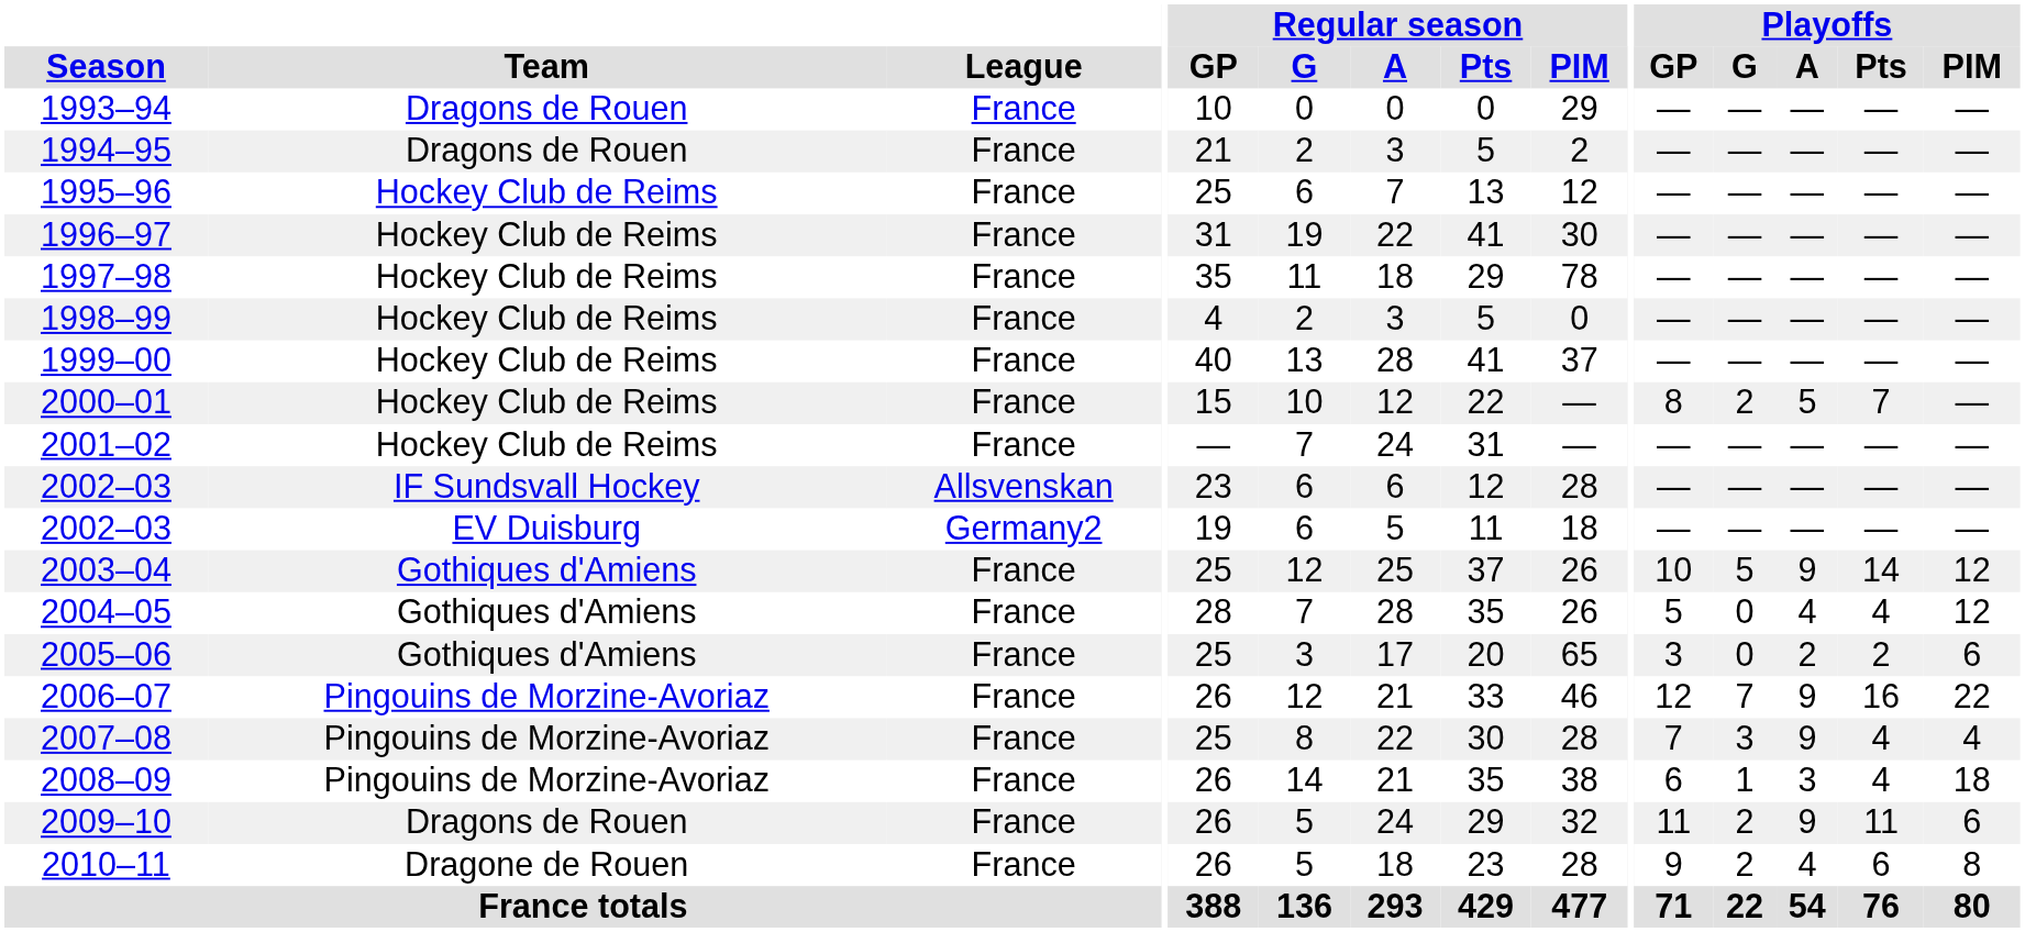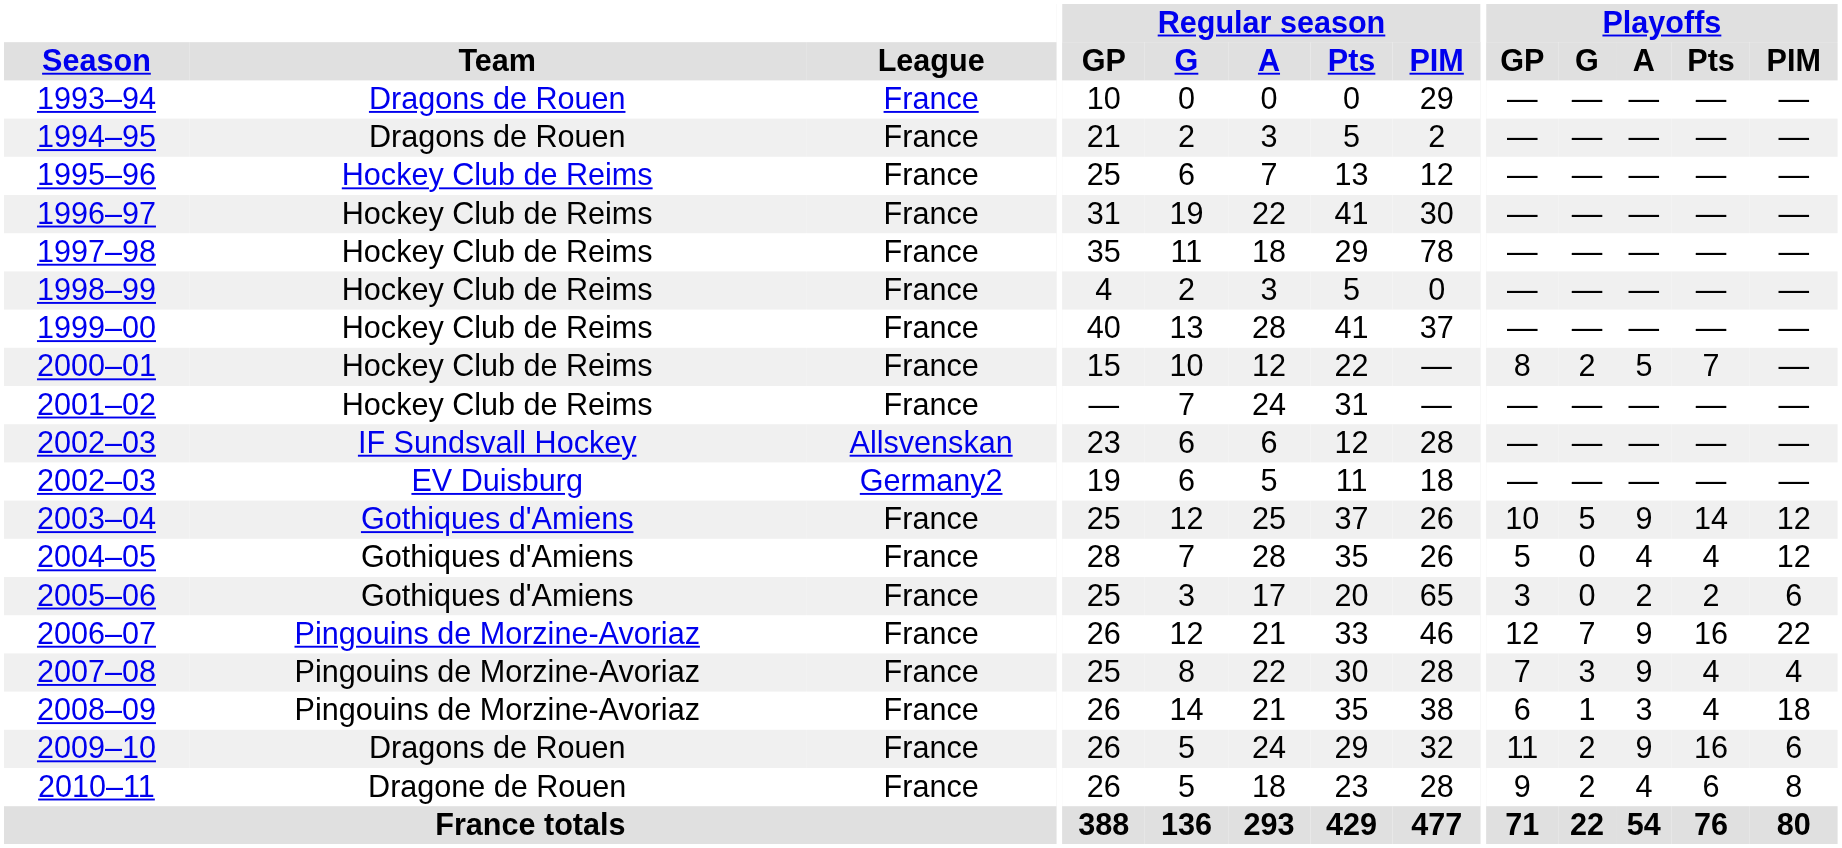 <table border="0" cellpadding="1" cellspacing="0" style="text-align:center; width:60em">
 <tr bgcolor="#e0e0e0">
 <th colspan="3" bgcolor="#ffffff"></th>
 <th rowspan="99" bgcolor="#ffffff"></th>
 <th colspan="5"><a href='#'>Regular season</a></th>
 <th rowspan="99" bgcolor="#ffffff"></th>
 <th colspan="5"><a href='#'>Playoffs</a></th>
 </tr>
 <tr bgcolor="#e0e0e0">
 <th><a href='#'>Season</a></th>
 <th>Team</th>
 <th>League</th>
 <th>GP</th>
 <th><a href='#'>G</a></th>
 <th><a href='#'>A</a></th>
 <th><a href='#'>Pts</a></th>
 <th><a href='#'>PIM</a></th>
 <th>GP</th>
 <th>G</th>
 <th>A</th>
 <th>Pts</th>
 <th>PIM</th>
 </tr>
 <tr>
 <td><a href='#'>1993–94</a></td>
 <td><a href='#'>Dragons de Rouen</a></td>
 <td><a href='#'>France</a></td>
 <td>10</td>
 <td>0</td>
 <td>0</td>
 <td>0</td>
 <td>29</td>
 <td>—</td>
 <td>—</td>
 <td>—</td>
 <td>—</td>
 <td>—</td>
 </tr>
 <tr bgcolor="#f0f0f0">
 <td><a href='#'>1994–95</a></td>
 <td>Dragons de Rouen</td>
 <td>France</td>
 <td>21</td>
 <td>2</td>
 <td>3</td>
 <td>5</td>
 <td>2</td>
 <td>—</td>
 <td>—</td>
 <td>—</td>
 <td>—</td>
 <td>—</td>
 </tr>
 <tr>
 <td><a href='#'>1995–96</a></td>
 <td><a href='#'>Hockey Club de Reims</a></td>
 <td>France</td>
 <td>25</td>
 <td>6</td>
 <td>7</td>
 <td>13</td>
 <td>12</td>
 <td>—</td>
 <td>—</td>
 <td>—</td>
 <td>—</td>
 <td>—</td>
 </tr>
 <tr bgcolor="#f0f0f0">
 <td><a href='#'>1996–97</a></td>
 <td>Hockey Club de Reims</td>
 <td>France</td>
 <td>31</td>
 <td>19</td>
 <td>22</td>
 <td>41</td>
 <td>30</td>
 <td>—</td>
 <td>—</td>
 <td>—</td>
 <td>—</td>
 <td>—</td>
 </tr>
 <tr>
 <td><a href='#'>1997–98</a></td>
 <td>Hockey Club de Reims</td>
 <td>France</td>
 <td>35</td>
 <td>11</td>
 <td>18</td>
 <td>29</td>
 <td>78</td>
 <td>—</td>
 <td>—</td>
 <td>—</td>
 <td>—</td>
 <td>—</td>
 </tr>
 <tr bgcolor="#f0f0f0">
 <td><a href='#'>1998–99</a></td>
 <td>Hockey Club de Reims</td>
 <td>France</td>
 <td>4</td>
 <td>2</td>
 <td>3</td>
 <td>5</td>
 <td>0</td>
 <td>—</td>
 <td>—</td>
 <td>—</td>
 <td>—</td>
 <td>—</td>
 </tr>
 <tr>
 <td><a href='#'>1999–00</a></td>
 <td>Hockey Club de Reims</td>
 <td>France</td>
 <td>40</td>
 <td>13</td>
 <td>28</td>
 <td>41</td>
 <td>37</td>
 <td>—</td>
 <td>—</td>
 <td>—</td>
 <td>—</td>
 <td>—</td>
 </tr>
 <tr bgcolor="#f0f0f0">
 <td><a href='#'>2000–01</a></td>
 <td>Hockey Club de Reims</td>
 <td>France</td>
 <td>15</td>
 <td>10</td>
 <td>12</td>
 <td>22</td>
 <td>—</td>
 <td>8</td>
 <td>2</td>
 <td>5</td>
 <td>7</td>
 <td>—</td>
 </tr>
 <tr>
 <td><a href='#'>2001–02</a></td>
 <td>Hockey Club de Reims</td>
 <td>France</td>
 <td>—</td>
 <td>7</td>
 <td>24</td>
 <td>31</td>
 <td>—</td>
 <td>—</td>
 <td>—</td>
 <td>—</td>
 <td>—</td>
 <td>—</td>
 </tr>
 <tr bgcolor="#f0f0f0">
 <td><a href='#'>2002–03</a></td>
 <td><a href='#'>IF Sundsvall Hockey</a></td>
 <td><a href='#'>Allsvenskan</a></td>
 <td>23</td>
 <td>6</td>
 <td>6</td>
 <td>12</td>
 <td>28</td>
 <td>—</td>
 <td>—</td>
 <td>—</td>
 <td>—</td>
 <td>—</td>
 </tr>
 <tr>
 <td><a href='#'>2002–03</a></td>
 <td><a href='#'>EV Duisburg</a></td>
 <td><a href='#'>Germany2</a></td>
 <td>19</td>
 <td>6</td>
 <td>5</td>
 <td>11</td>
 <td>18</td>
 <td>—</td>
 <td>—</td>
 <td>—</td>
 <td>—</td>
 <td>—</td>
 </tr>
 <tr bgcolor="#f0f0f0">
 <td><a href='#'>2003–04</a></td>
 <td><a href='#'>Gothiques d'Amiens</a></td>
 <td>France</td>
 <td>25</td>
 <td>12</td>
 <td>25</td>
 <td>37</td>
 <td>26</td>
 <td>10</td>
 <td>5</td>
 <td>9</td>
 <td>14</td>
 <td>12</td>
 </tr>
 <tr>
 <td><a href='#'>2004–05</a></td>
 <td>Gothiques d'Amiens</td>
 <td>France</td>
 <td>28</td>
 <td>7</td>
 <td>28</td>
 <td>35</td>
 <td>26</td>
 <td>5</td>
 <td>0</td>
 <td>4</td>
 <td>4</td>
 <td>12</td>
 </tr>
 <tr bgcolor="#f0f0f0">
 <td><a href='#'>2005–06</a></td>
 <td>Gothiques d'Amiens</td>
 <td>France</td>
 <td>25</td>
 <td>3</td>
 <td>17</td>
 <td>20</td>
 <td>65</td>
 <td>3</td>
 <td>0</td>
 <td>2</td>
 <td>2</td>
 <td>6</td>
 </tr>
 <tr>
 <td><a href='#'>2006–07</a></td>
 <td><a href='#'>Pingouins de Morzine-Avoriaz</a></td>
 <td>France</td>
 <td>26</td>
 <td>12</td>
 <td>21</td>
 <td>33</td>
 <td>46</td>
 <td>12</td>
 <td>7</td>
 <td>9</td>
 <td>16</td>
 <td>22</td>
 </tr>
 <tr bgcolor="#f0f0f0">
 <td><a href='#'>2007–08</a></td>
 <td>Pingouins de Morzine-Avoriaz</td>
 <td>France</td>
 <td>25</td>
 <td>8</td>
 <td>22</td>
 <td>30</td>
 <td>28</td>
 <td>7</td>
 <td>3</td>
 <td>9</td>
 <td>4</td>
 <td>4</td>
 </tr>
 <tr>
 <td><a href='#'>2008–09</a></td>
 <td>Pingouins de Morzine-Avoriaz</td>
 <td>France</td>
 <td>26</td>
 <td>14</td>
 <td>21</td>
 <td>35</td>
 <td>38</td>
 <td>6</td>
 <td>1</td>
 <td>3</td>
 <td>4</td>
 <td>18</td>
 </tr>
 <tr bgcolor="#f0f0f0">
 <td><a href='#'>2009–10</a></td>
 <td>Dragons de Rouen</td>
 <td>France</td>
 <td>26</td>
 <td>5</td>
 <td>24</td>
 <td>29</td>
 <td>32</td>
 <td>11</td>
 <td>2</td>
 <td>9</td>
-<td>11</td>
+<td>16</td>
 <td>6</td>
 </tr>
 <tr>
 <td><a href='#'>2010–11</a></td>
 <td>Dragone de Rouen</td>
 <td>France</td>
 <td>26</td>
 <td>5</td>
 <td>18</td>
 <td>23</td>
 <td>28</td>
 <td>9</td>
 <td>2</td>
 <td>4</td>
 <td>6</td>
 <td>8</td>
 </tr>
 <tr>
 </tr>
 <tr ALIGN="center" bgcolor="#e0e0e0">
 <th colspan="3">France totals</th>
 <th ALIGN="center">388</th>
 <th ALIGN="center">136</th>
 <th ALIGN="center">293</th>
 <th ALIGN="center">429</th>
 <th ALIGN="center">477</th>
 <th ALIGN="center">71</th>
 <th ALIGN="center">22</th>
 <th ALIGN="center">54</th>
 <th ALIGN="center">76</th>
 <th ALIGN="center">80</th>
 </tr>
 </table>
